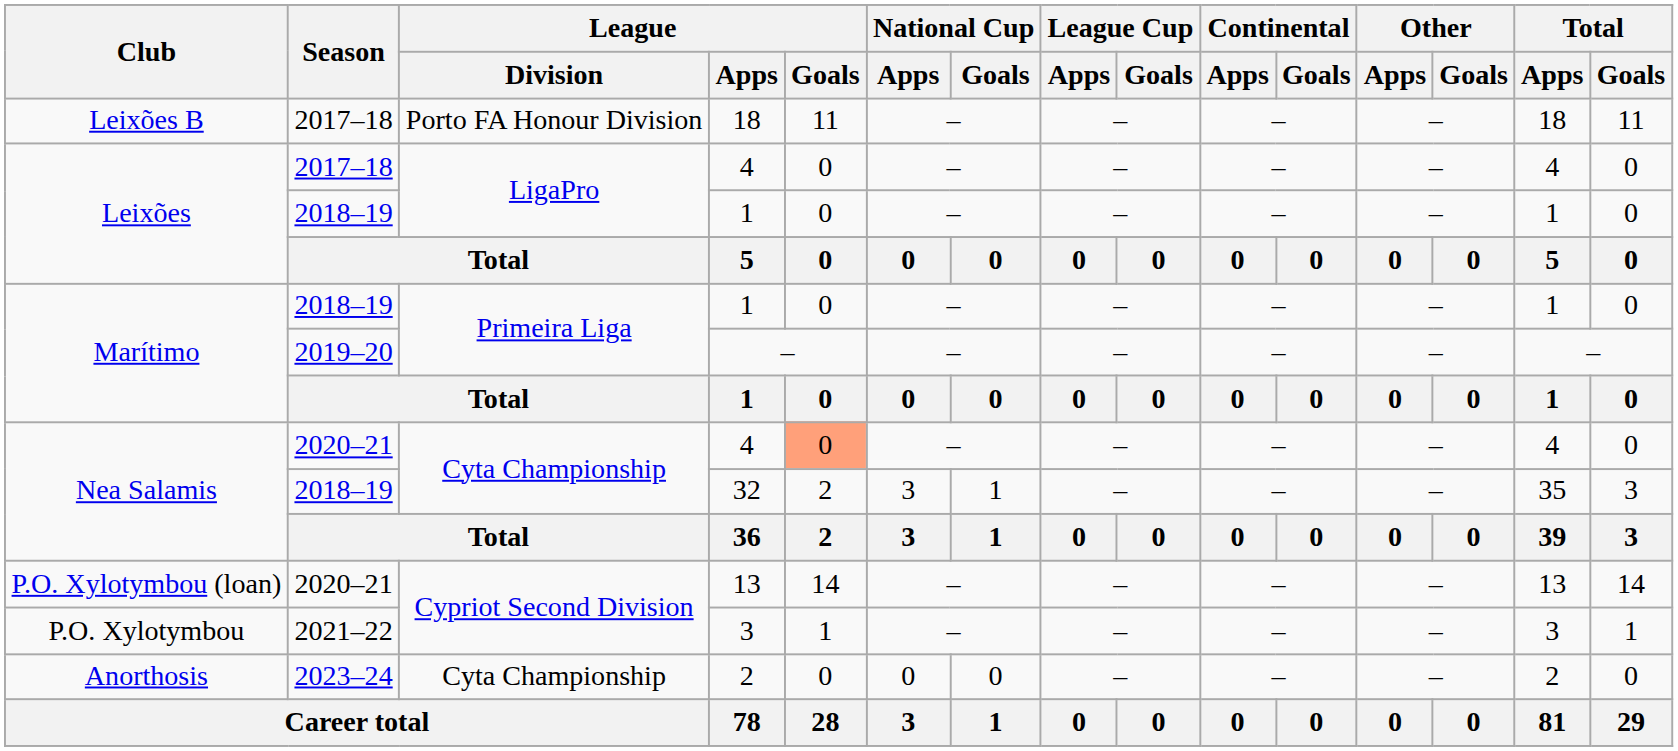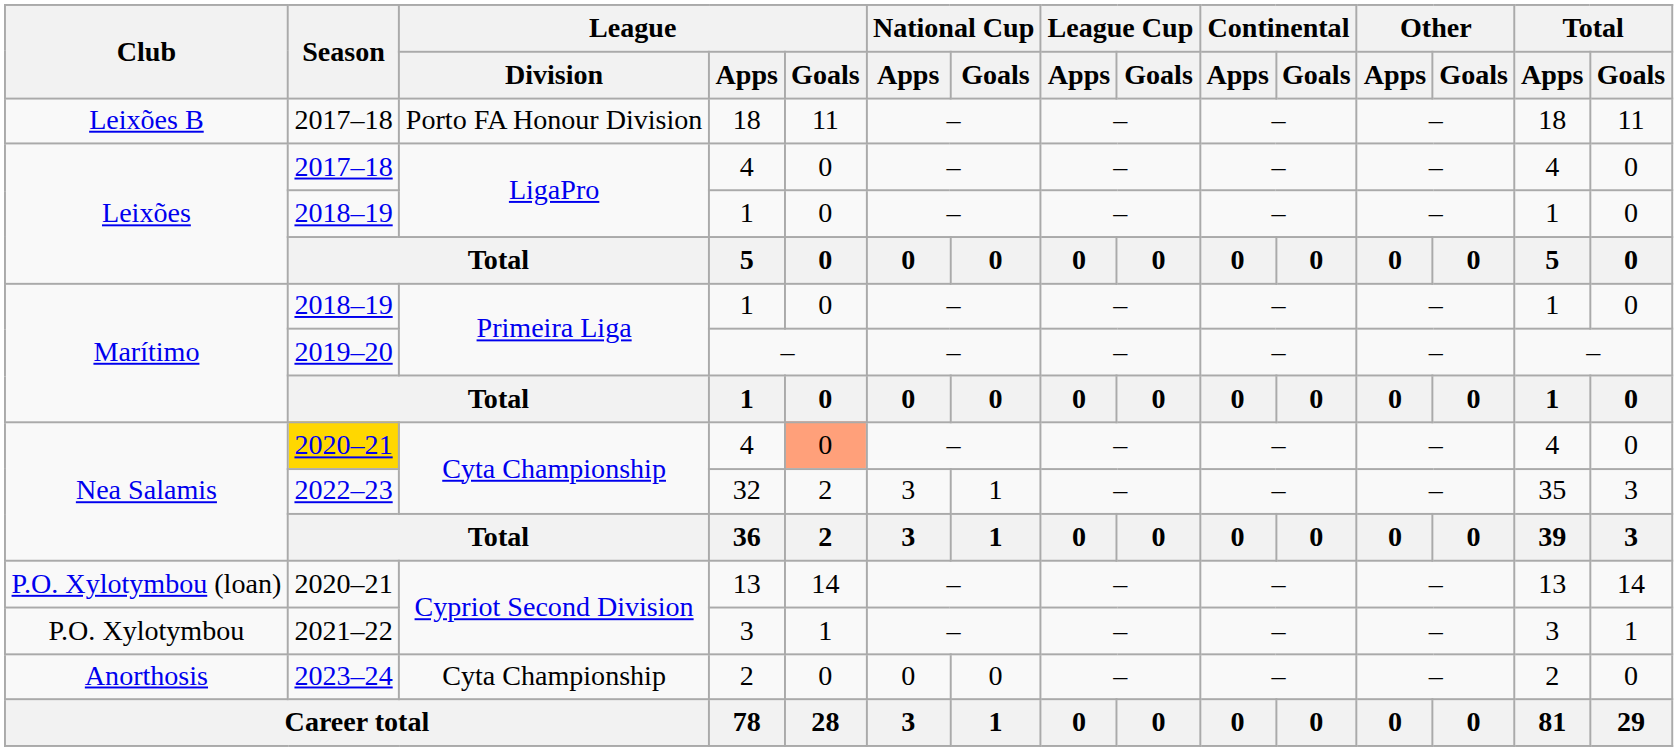 <table class="wikitable" style="font-size:90%; text-align: center">
 <tr>
 <th rowspan="2">Club</th>
 <th rowspan="2">Season</th>
 <th colspan="3">League</th>
 <th colspan="2">National Cup</th>
 <th colspan="2">League Cup</th>
 <th colspan="2">Continental</th>
 <th colspan="2">Other</th>
 <th colspan="2">Total</th>
 </tr>
 <tr>
 <th>Division</th>
 <th>Apps</th>
 <th>Goals</th>
 <th>Apps</th>
 <th>Goals</th>
 <th>Apps</th>
 <th>Goals</th>
 <th>Apps</th>
 <th>Goals</th>
 <th>Apps</th>
 <th>Goals</th>
 <th>Apps</th>
 <th>Goals</th>
 </tr>
 <tr>
 <td><a href='#'>Leixões B</a></td>
 <td>2017–18</td>
 <td>Porto FA Honour Division</td>
 <td>18</td>
 <td>11</td>
 <td colspan="2">–</td>
 <td colspan="2">–</td>
 <td colspan="2">–</td>
 <td colspan="2">–</td>
 <td>18</td>
 <td>11</td>
 </tr>
 <tr>
 <td rowspan="3"><a href='#'>Leixões</a></td>
 <td><a href='#'>2017–18</a></td>
 <td rowspan="2"><a href='#'>LigaPro</a></td>
 <td>4</td>
 <td>0</td>
 <td colspan="2">–</td>
 <td colspan="2">–</td>
 <td colspan="2">–</td>
 <td colspan="2">–</td>
 <td>4</td>
 <td>0</td>
 </tr>
 <tr>
 <td><a href='#'>2018–19</a></td>
 <td>1</td>
 <td>0</td>
 <td colspan="2">–</td>
 <td colspan="2">–</td>
 <td colspan="2">–</td>
 <td colspan="2">–</td>
 <td>1</td>
 <td>0</td>
 </tr>
 <tr>
 <th colspan="2"><strong>Total</strong></th>
 <th>5</th>
 <th>0</th>
 <th>0</th>
 <th>0</th>
 <th>0</th>
 <th>0</th>
 <th>0</th>
 <th>0</th>
 <th>0</th>
 <th>0</th>
 <th>5</th>
 <th>0</th>
 </tr>
 <tr>
 <td rowspan="3"><a href='#'>Marítimo</a></td>
 <td><a href='#'>2018–19</a></td>
 <td rowspan="2"><a href='#'>Primeira Liga</a></td>
 <td>1</td>
 <td>0</td>
 <td colspan="2">–</td>
 <td colspan="2">–</td>
 <td colspan="2">–</td>
 <td colspan="2">–</td>
 <td>1</td>
 <td>0</td>
 </tr>
 <tr>
 <td><a href='#'>2019–20</a></td>
 <td colspan="2">–</td>
 <td colspan="2">–</td>
 <td colspan="2">–</td>
 <td colspan="2">–</td>
 <td colspan="2">–</td>
 <td colspan="2">–</td>
 </tr>
 <tr>
 <th colspan="2"><strong>Total</strong></th>
 <th>1</th>
 <th>0</th>
 <th>0</th>
 <th>0</th>
 <th>0</th>
 <th>0</th>
 <th>0</th>
 <th>0</th>
 <th>0</th>
 <th>0</th>
 <th>1</th>
 <th>0</th>
 </tr>
 <tr>
 <td rowspan="3"><a href='#'>Nea Salamis</a></td>
-<td><a href='#'>2020–21</a></td>
+<td style="background: gold;"><a href='#'>2020–21</a></td>
 <td rowspan="2"><a href='#'>Cyta Championship</a></td>
 <td>4</td>
 <td style="background: lightsalmon;">0</td>
 <td colspan="2">–</td>
 <td colspan="2">–</td>
 <td colspan="2">–</td>
 <td colspan="2">–</td>
 <td>4</td>
 <td>0</td>
 </tr>
 <tr>
-<td><a href='#'>2018–19</a></td>
+<td><a href='#'>2022–23</a></td>
 <td>32</td>
 <td>2</td>
 <td>3</td>
 <td>1</td>
 <td colspan="2">–</td>
 <td colspan="2">–</td>
 <td colspan="2">–</td>
 <td>35</td>
 <td>3</td>
 </tr>
 <tr>
 <th colspan="2"><strong>Total</strong></th>
 <th>36</th>
 <th>2</th>
 <th>3</th>
 <th>1</th>
 <th>0</th>
 <th>0</th>
 <th>0</th>
 <th>0</th>
 <th>0</th>
 <th>0</th>
 <th>39</th>
 <th>3</th>
 </tr>
 <tr>
 <td><a href='#'>P.O. Xylotymbou</a> (loan)</td>
 <td>2020–21</td>
 <td rowspan="2"><a href='#'>Cypriot Second Division</a></td>
 <td>13</td>
 <td>14</td>
 <td colspan="2">–</td>
 <td colspan="2">–</td>
 <td colspan="2">–</td>
 <td colspan="2">–</td>
 <td>13</td>
 <td>14</td>
 </tr>
 <tr>
 <td>P.O. Xylotymbou</td>
 <td>2021–22</td>
 <td>3</td>
 <td>1</td>
 <td colspan="2">–</td>
 <td colspan="2">–</td>
 <td colspan="2">–</td>
 <td colspan="2">–</td>
 <td>3</td>
 <td>1</td>
 </tr>
 <tr>
 <td><a href='#'>Anorthosis</a></td>
 <td><a href='#'>2023–24</a></td>
 <td>Cyta Championship</td>
 <td>2</td>
 <td>0</td>
 <td>0</td>
 <td>0</td>
 <td colspan="2">–</td>
 <td colspan="2">–</td>
 <td colspan="2">–</td>
 <td>2</td>
 <td>0</td>
 </tr>
 <tr>
 <th colspan="3"><strong>Career total</strong></th>
 <th>78</th>
 <th>28</th>
 <th>3</th>
 <th>1</th>
 <th>0</th>
 <th>0</th>
 <th>0</th>
 <th>0</th>
 <th>0</th>
 <th>0</th>
 <th>81</th>
 <th>29</th>
 </tr>
 </table>
